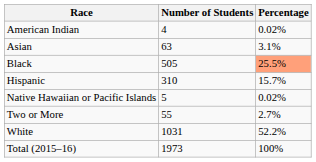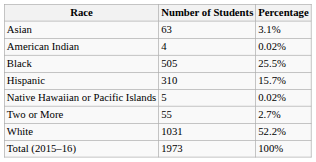 <table class="wikitable">
 <tr>
 <th>Race</th>
 <th>Number of Students</th>
 <th>Percentage</th>
 </tr>
 <tr>
+<td>Asian</td>
+<td>63</td>
+<td>3.1%</td>
+</tr>
+<tr>
 <td>American Indian</td>
 <td>4</td>
 <td>0.02%</td>
 </tr>
 <tr>
-<td>Asian</td>
-<td>63</td>
-<td>3.1%</td>
-</tr>
-<tr>
 <td>Black</td>
 <td>505</td>
-<td style="background: lightsalmon;">25.5%</td>
+<td>25.5%</td>
 </tr>
 <tr>
 <td>Hispanic</td>
 <td>310</td>
 <td>15.7%</td>
 </tr>
 <tr>
 <td>Native Hawaiian or Pacific Islands</td>
 <td>5</td>
 <td>0.02%</td>
 </tr>
 <tr>
 <td>Two or More</td>
 <td>55</td>
 <td>2.7%</td>
 </tr>
 <tr>
 <td>White</td>
 <td>1031</td>
 <td>52.2%</td>
 </tr>
 <tr>
 <td>Total (2015–16)</td>
 <td>1973</td>
 <td>100%</td>
 </tr>
 </table>
